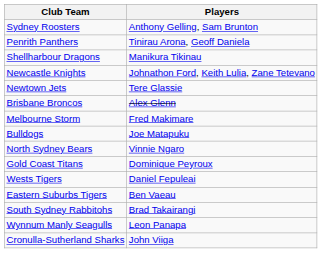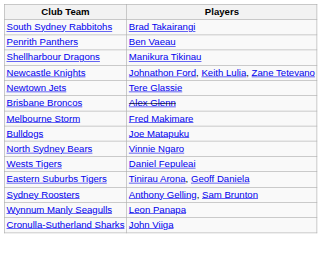 <table class="wikitable">
 <tr>
 <th>Club Team</th>
 <th>Players</th>
 </tr>
 <tr>
-<td><a href='#'>Sydney Roosters</a></td>
-<td><a href='#'>Anthony Gelling</a>, <a href='#'>Sam Brunton</a></td>
+<td><a href='#'>South Sydney Rabbitohs</a></td>
+<td><a href='#'>Brad Takairangi</a></td>
 </tr>
 <tr>
 <td><a href='#'>Penrith Panthers</a></td>
-<td><a href='#'>Tinirau Arona</a>, <a href='#'>Geoff Daniela</a></td>
+<td><a href='#'>Ben Vaeau</a></td>
 </tr>
 <tr>
 <td><a href='#'>Shellharbour Dragons</a></td>
 <td><a href='#'>Manikura Tikinau</a></td>
 </tr>
 <tr>
 <td><a href='#'>Newcastle Knights</a></td>
 <td><a href='#'>Johnathon Ford</a>, <a href='#'>Keith Lulia</a>, <a href='#'>Zane Tetevano</a></td>
 </tr>
 <tr>
 <td><a href='#'>Newtown Jets</a></td>
 <td><a href='#'>Tere Glassie</a></td>
 </tr>
 <tr>
 <td><a href='#'>Brisbane Broncos</a></td>
 <td><s><a href='#'>Alex Glenn</a></s></td>
 </tr>
 <tr>
 <td><a href='#'>Melbourne Storm</a></td>
 <td><a href='#'>Fred Makimare</a></td>
 </tr>
 <tr>
 <td><a href='#'>Bulldogs</a></td>
 <td><a href='#'>Joe Matapuku</a></td>
 </tr>
 <tr>
 <td><a href='#'>North Sydney Bears</a></td>
 <td><a href='#'>Vinnie Ngaro</a></td>
 </tr>
 <tr>
-<td><a href='#'>Gold Coast Titans</a></td>
-<td><a href='#'>Dominique Peyroux</a></td>
-</tr>
-<tr>
 <td><a href='#'>Wests Tigers</a></td>
 <td><a href='#'>Daniel Fepuleai</a></td>
 </tr>
 <tr>
 <td><a href='#'>Eastern Suburbs Tigers</a></td>
-<td><a href='#'>Ben Vaeau</a></td>
+<td><a href='#'>Tinirau Arona</a>, <a href='#'>Geoff Daniela</a></td>
 </tr>
 <tr>
-<td><a href='#'>South Sydney Rabbitohs</a></td>
-<td><a href='#'>Brad Takairangi</a></td>
+<td><a href='#'>Sydney Roosters</a></td>
+<td><a href='#'>Anthony Gelling</a>, <a href='#'>Sam Brunton</a></td>
 </tr>
 <tr>
 <td><a href='#'>Wynnum Manly Seagulls</a></td>
 <td><a href='#'>Leon Panapa</a></td>
 </tr>
 <tr>
 <td><a href='#'>Cronulla-Sutherland Sharks</a></td>
 <td><a href='#'>John Viiga</a></td>
 </tr>
 </table>
